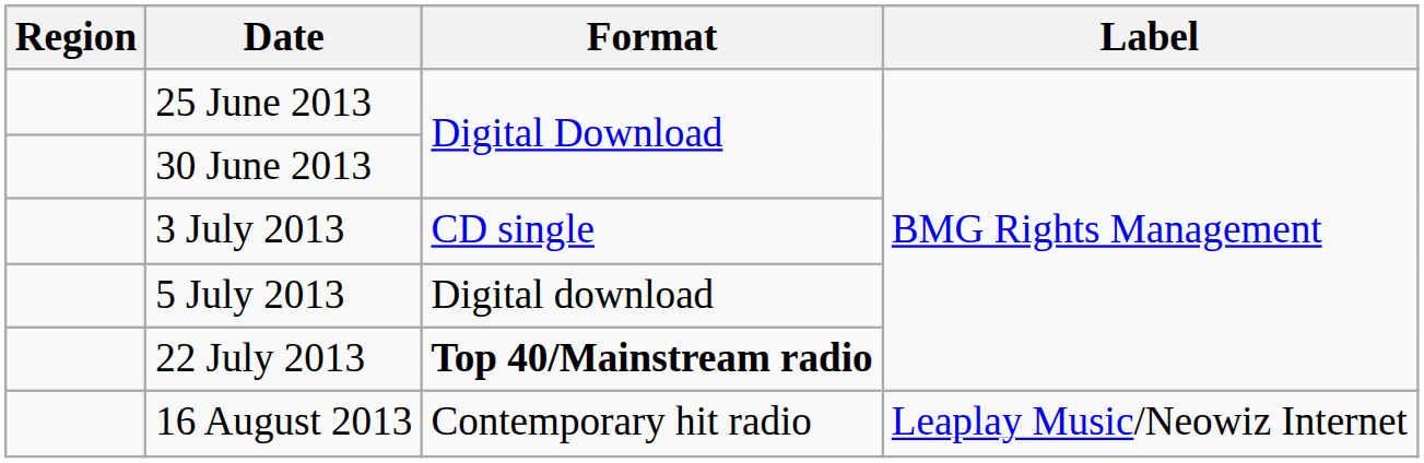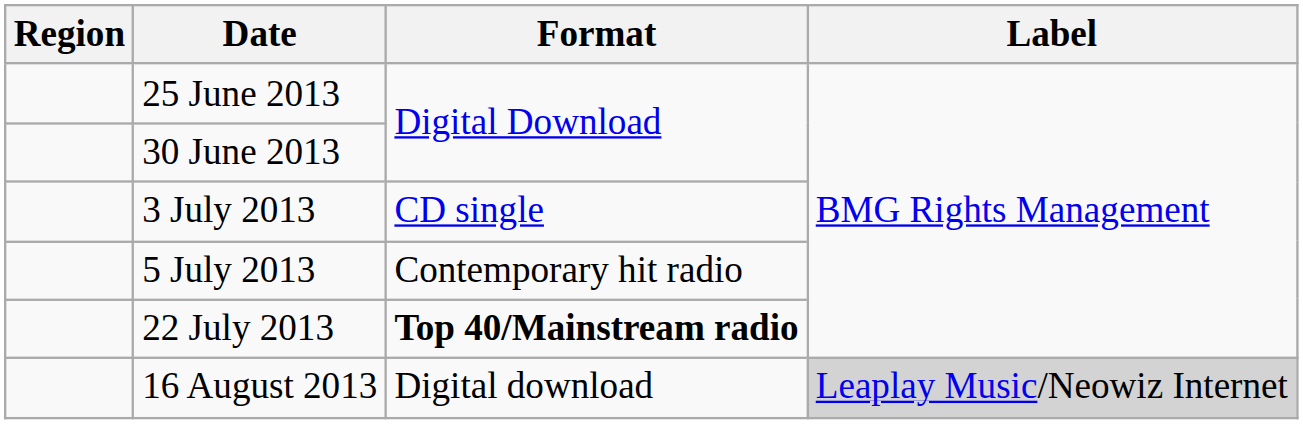 <table class=wikitable>
 <tr>
 <th>Region</th>
 <th>Date</th>
 <th>Format</th>
 <th>Label</th>
 </tr>
 <tr>
 <td></td>
 <td>25 June 2013</td>
 <td rowspan=2><a href='#'>Digital Download</a></td>
 <td rowspan=5><a href='#'>BMG Rights Management</a></td>
 </tr>
 <tr>
 <td></td>
 <td>30 June 2013</td>
 </tr>
 <tr>
 <td></td>
 <td>3 July 2013</td>
 <td><a href='#'>CD single</a></td>
 </tr>
 <tr>
 <td></td>
 <td>5 July 2013</td>
-<td>Digital download</td>
+<td>Contemporary hit radio</td>
 </tr>
 <tr>
 <td></td>
 <td>22 July 2013</td>
 <td><strong>Top 40/Mainstream radio</strong></td>
 </tr>
 <tr>
 <td></td>
 <td>16 August 2013</td>
-<td>Contemporary hit radio</td>
-<td><a href='#'>Leaplay Music</a>/Neowiz Internet</td>
+<td>Digital download</td>
+<td style="background: lightgrey;"><a href='#'>Leaplay Music</a>/Neowiz Internet</td>
 </tr>
 </table>
